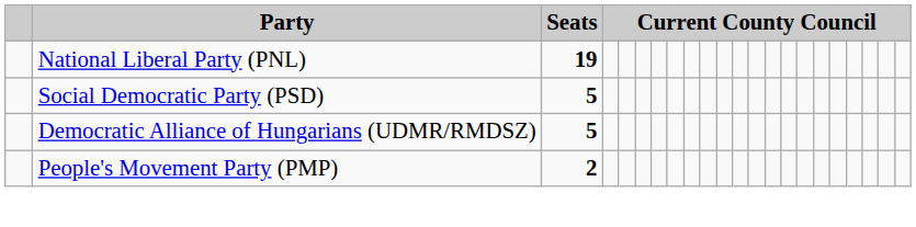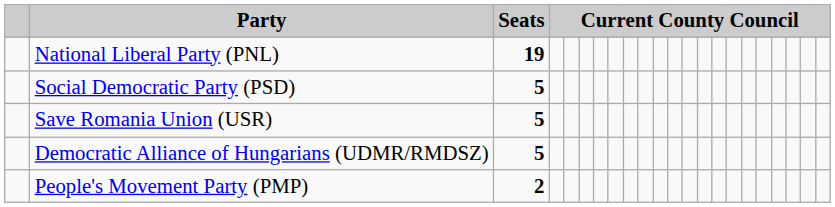 <table class="wikitable">
 <tr>
 <th style="background:#ccc">   </th>
 <th style="background:#ccc">Party</th>
 <th style="background:#ccc">Seats</th>
 <th style="background:#ccc" colspan="19">Current County Council</th>
 </tr>
 <tr>
 <td>  </td>
 <td><a href='#'>National Liberal Party</a> (PNL)</td>
 <td style="text-align: right"><strong>19</strong></td>
 <td>  </td>
 <td>  </td>
 <td>  </td>
 <td>  </td>
 <td>  </td>
 <td>  </td>
 <td>  </td>
 <td>  </td>
 <td>  </td>
 <td>  </td>
 <td>  </td>
 <td>  </td>
 <td>  </td>
 <td>  </td>
 <td>  </td>
 <td>  </td>
 <td>  </td>
 <td>  </td>
 <td>  </td>
 </tr>
 <tr>
 <td>  </td>
 <td><a href='#'>Social Democratic Party</a> (PSD)</td>
+<td style="text-align: right"><strong>5</strong></td>
+<td>  </td>
+<td>  </td>
+<td>  </td>
+<td>  </td>
+<td>  </td>
+<td> </td>
+<td> </td>
+<td> </td>
+<td> </td>
+<td> </td>
+<td> </td>
+<td> </td>
+<td> </td>
+<td> </td>
+<td> </td>
+<td> </td>
+<td> </td>
+<td> </td>
+<td> </td>
+</tr>
+<tr>
+<td>  </td>
+<td><a href='#'>Save Romania Union</a> (USR)</td>
 <td style="text-align: right"><strong>5</strong></td>
 <td>  </td>
 <td>  </td>
 <td>  </td>
 <td>  </td>
 <td>  </td>
 <td> </td>
 <td> </td>
 <td> </td>
 <td> </td>
 <td> </td>
 <td> </td>
 <td> </td>
 <td> </td>
 <td> </td>
 <td> </td>
 <td> </td>
 <td> </td>
 <td> </td>
 <td> </td>
 </tr>
 <tr>
 <td>  </td>
 <td><a href='#'>Democratic Alliance of Hungarians</a> (UDMR/RMDSZ)</td>
 <td style="text-align: right"><strong>5</strong></td>
 <td>  </td>
 <td>  </td>
 <td>  </td>
 <td>  </td>
 <td>  </td>
 <td> </td>
 <td> </td>
 <td> </td>
 <td> </td>
 <td> </td>
 <td> </td>
 <td> </td>
 <td> </td>
 <td> </td>
 <td> </td>
 <td> </td>
 <td> </td>
 <td> </td>
 <td> </td>
 </tr>
 <tr>
 <td>  </td>
 <td><a href='#'>People's Movement Party</a> (PMP)</td>
 <td style="text-align: right"><strong>2</strong></td>
 <td>  </td>
 <td>  </td>
 <td> </td>
 <td> </td>
 <td> </td>
 <td> </td>
 <td> </td>
 <td> </td>
 <td> </td>
 <td> </td>
 <td> </td>
 <td> </td>
 <td> </td>
 <td> </td>
 <td> </td>
 <td> </td>
 <td> </td>
 <td> </td>
 <td> </td>
 </tr>
 </table>
